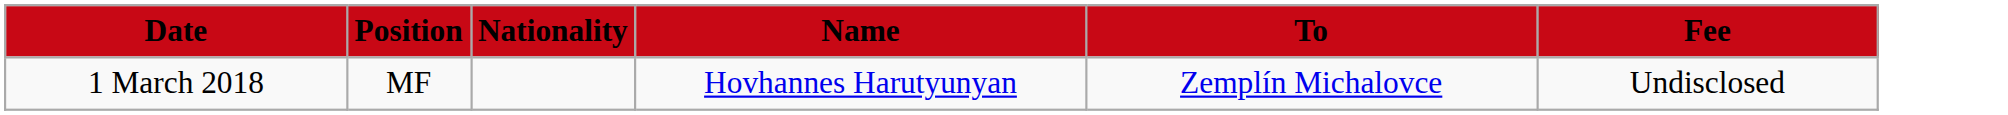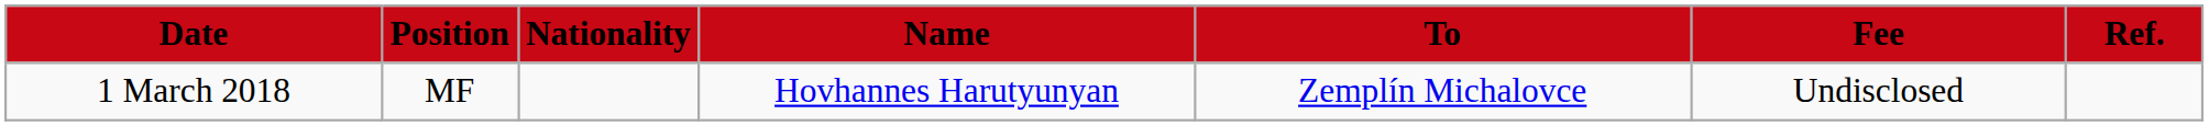 <table class="wikitable"  style="text-align:center; font-size:90%; ">
 <tr>
 <th style="background:#C80815; color:black; width:150px;">Date</th>
 <th style="background:#C80815; color:black; width:50px;">Position</th>
 <th style="background:#C80815; color:black; width:50px;">Nationality</th>
 <th style="background:#C80815; color:black; width:200px;">Name</th>
 <th style="background:#C80815; color:black; width:200px;">To</th>
 <th style="background:#C80815; color:black; width:150px;">Fee</th>
+<th style="background:#C80815; color:black; width:50px;">Ref.</th>
 </tr>
 <tr>
 <td>1 March 2018</td>
 <td>MF</td>
 <td></td>
 <td><a href='#'>Hovhannes Harutyunyan</a></td>
 <td><a href='#'>Zemplín Michalovce</a></td>
 <td>Undisclosed</td>
+<td></td>
 </tr>
 </table>
